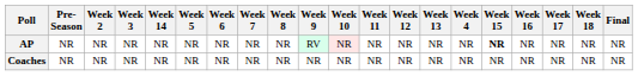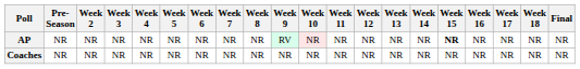 <table class="wikitable" style="white-space:nowrap;font-size:90%">
 <tr>
 <th>Poll</th>
 <th>Pre-<br>Season</th>
 <th>Week<br>2</th>
 <th>Week<br>3</th>
-<th>Week<br>14</th>
+<th>Week<br>4</th>
 <th>Week<br>5</th>
 <th>Week<br>6</th>
 <th>Week<br>7</th>
 <th>Week<br>8</th>
 <th>Week<br>9</th>
 <th>Week<br>10</th>
 <th>Week<br>11</th>
 <th>Week<br>12</th>
 <th>Week<br>13</th>
-<th>Week<br>4</th>
+<th>Week<br>14</th>
 <th>Week<br>15</th>
 <th>Week<br>16</th>
 <th>Week<br>17</th>
 <th>Week<br>18</th>
 <th>Final</th>
 </tr>
 <tr style="text-align:center;">
 <th>AP</th>
 <td style="background:#FFF;">NR</td>
 <td style="background:#FFF;">NR</td>
 <td style="background:#FFF;">NR</td>
-<td style="background:#FFF";>NR</td>
+<td style="background:#FFF;">NR</td>
 <td style="background:#FFF;">NR</td>
 <td style="background:#FFF;">NR</td>
 <td style="background:#FFF;">NR</td>
 <td style="background:#FFF;">NR</td>
 <td style="background:#D8FFEB;">RV</td>
 <td style="background:#FFE6E6;">NR</td>
 <td style="background:#FFF";>NR</td>
 <td style="background:#FFF";>NR</td>
 <td style="background:#FFF";>NR</td>
-<td style="background:#FFF;">NR</td>
+<td style="background:#FFF";>NR</td>
 <td style="background:#FFF";><strong>NR</strong></td>
 <td style="background:#FFF";>NR</td>
 <td style="background:#FFF";>NR</td>
 <td style="background:#FFF";>NR</td>
 <td style="background:#FFF";>NR</td>
 </tr>
 <tr style="text-align:center;">
 <th>Coaches</th>
 <td style="background:#FFF;">NR</td>
 <td style="background:#FFF;">NR</td>
 <td style="background:#FFF;">NR</td>
-<td style="background:#FFF";>NR</td>
+<td style="background:#FFF;">NR</td>
 <td style="background:#FFF;">NR</td>
 <td style="background:#FFF;">NR</td>
 <td style="background:#FFF;">NR</td>
 <td style="background:#FFF;">NR</td>
 <td style="background:#FFF;">NR</td>
 <td style="background:#FFF";>NR</td>
 <td style="background:#FFF";>NR</td>
 <td style="background:#FFF";>NR</td>
 <td style="background:#FFF";>NR</td>
-<td style="background:#FFF;">NR</td>
+<td style="background:#FFF";>NR</td>
 <td style="background:#FFF";>NR</td>
 <td style="background:#FFF";>NR</td>
 <td style="background:#FFF";>NR</td>
 <td style="background:#FFF";>NR</td>
 <td style="background:#FFF";>NR</td>
 </tr>
 </table>
